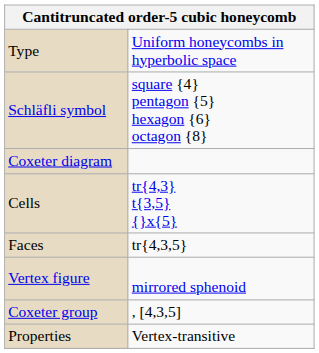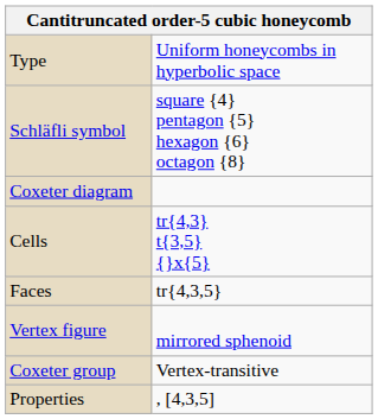 <table class="wikitable" align="right" style="margin-left:10px" width="320">
 <tr>
 <th bgcolor=#e7dcc3 colspan=2>Cantitruncated order-5 cubic honeycomb<br></th>
 </tr>
 <tr>
 <td bgcolor=#e7dcc3>Type</td>
 <td><a href='#'>Uniform honeycombs in hyperbolic space</a></td>
 </tr>
 <tr>
 <td bgcolor=#e7dcc3><a href='#'>Schläfli symbol</a></td>
 <td><a href='#'>square</a> {4}<br><a href='#'>pentagon</a> {5}<br><a href='#'>hexagon</a> {6}<br><a href='#'>octagon</a> {8}</td>
 </tr>
 <tr>
 <td width=120 bgcolor=#e7dcc3><a href='#'>Coxeter diagram</a></td>
 <td></td>
 </tr>
 <tr>
 <td bgcolor=#e7dcc3>Cells</td>
 <td><a href='#'>tr{4,3}</a> <br><a href='#'>t{3,5}</a> <br><a href='#'>{}x{5}</a> </td>
 </tr>
 <tr>
 <td bgcolor=#e7dcc3>Faces</td>
 <td>tr{4,3,5}</td>
 </tr>
 <tr>
 <td bgcolor=#e7dcc3><a href='#'>Vertex figure</a></td>
 <td><br><a href='#'>mirrored sphenoid</a></td>
 </tr>
 <tr>
 <td bgcolor=#e7dcc3><a href='#'>Coxeter group</a></td>
-<td>, [4,3,5]</td>
+<td>Vertex-transitive</td>
 </tr>
 <tr>
 <td bgcolor=#e7dcc3>Properties</td>
-<td>Vertex-transitive</td>
+<td>, [4,3,5]</td>
 </tr>
 </table>
